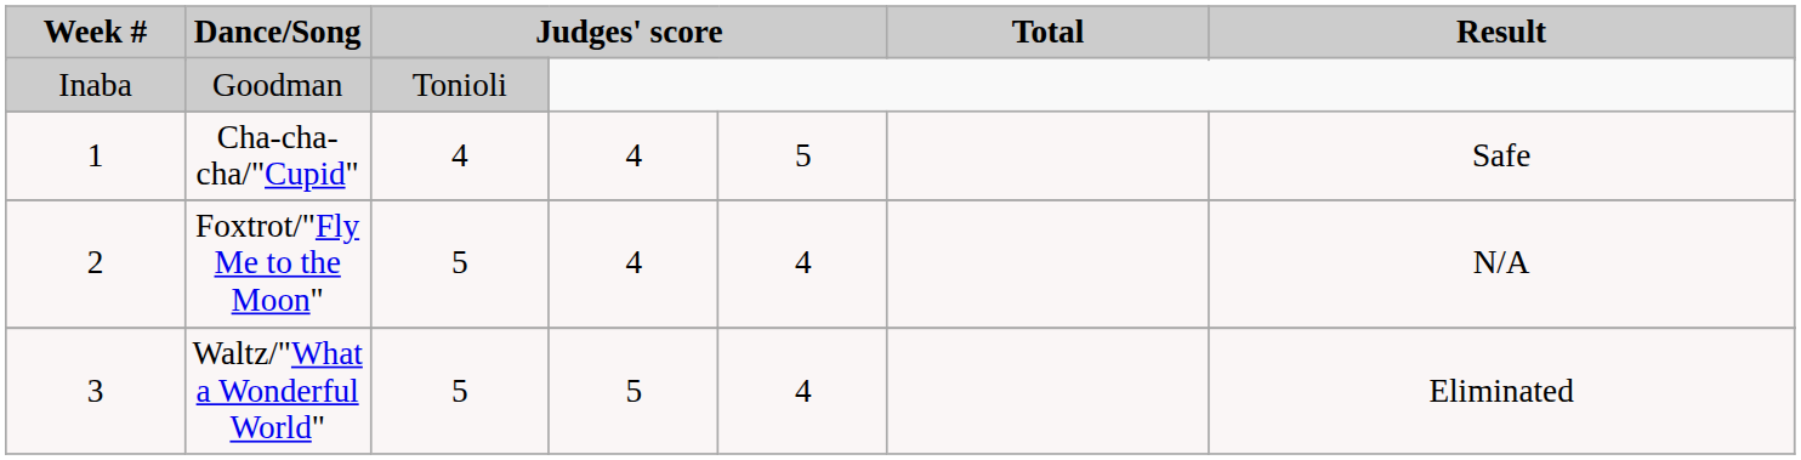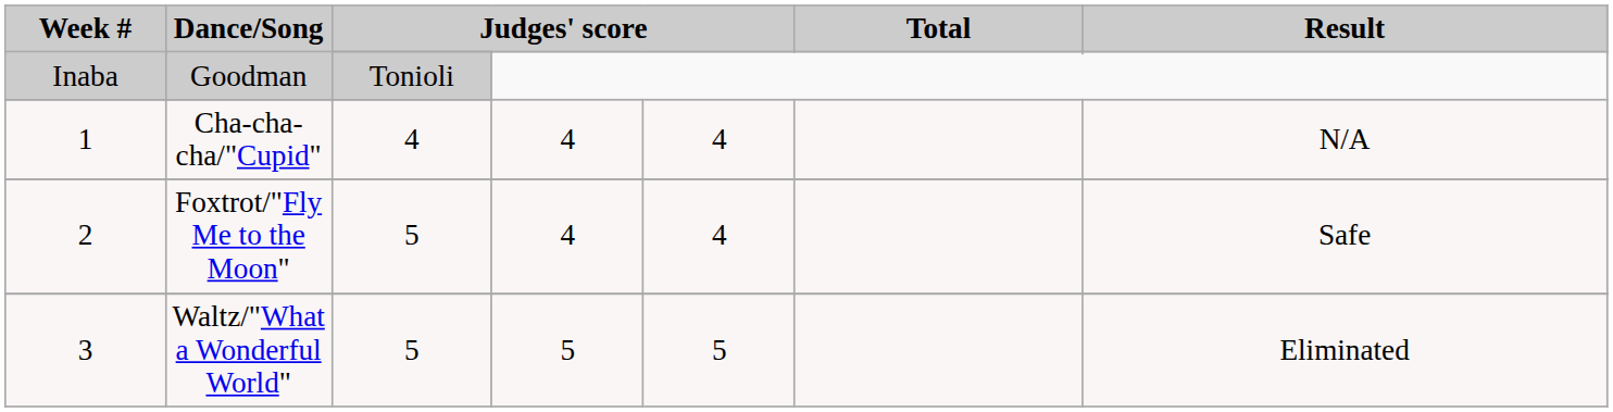 <table class="wikitable" align="left">
 <tr>
 <td rowspan="2" bgcolor="CCCCCC" align="center"><strong>Week #</strong></td>
 <td rowspan="2" bgcolor="CCCCCC" align="center"><strong>Dance/Song</strong></td>
 <td colspan="3" bgcolor="CCCCCC" align="center"><strong>Judges' score</strong></td>
 <td rowspan="2" bgcolor="CCCCCC" align="center"><strong>Total</strong></td>
 <td rowspan="2" bgcolor="CCCCCC" align="center"><strong>Result</strong></td>
 </tr>
 <tr>
 </tr>
 <tr>
 <td bgcolor="CCCCCC" width="10%" align="center">Inaba</td>
 <td bgcolor="CCCCCC" width="10%" align="center">Goodman</td>
 <td bgcolor="CCCCCC" width="10%" align="center">Tonioli</td>
 </tr>
 <tr>
 </tr>
 <tr>
 <td align="center" bgcolor="FAF6F6">1</td>
 <td align="center" bgcolor="FAF6F6">Cha-cha-cha/"<a href='#'>Cupid</a>"</td>
 <td align="center" bgcolor="FAF6F6">4</td>
 <td align="center" bgcolor="FAF6F6">4</td>
-<td align="center" bgcolor="FAF6F6">5</td>
+<td align="center" bgcolor="FAF6F6">4</td>
 <td align="center" bgcolor="FAF6F6"></td>
-<td align="center" bgcolor="FAF6F6">Safe</td>
+<td align="center" bgcolor="FAF6F6">N/A</td>
 </tr>
 <tr>
 </tr>
 <tr>
 <td align="center" bgcolor="FAF6F6">2</td>
 <td align="center" bgcolor="FAF6F6">Foxtrot/"<a href='#'>Fly Me to the Moon</a>"</td>
 <td align="center" bgcolor="FAF6F6">5</td>
 <td align="center" bgcolor="FAF6F6">4</td>
 <td align="center" bgcolor="FAF6F6">4</td>
 <td align="center" bgcolor="FAF6F6"></td>
-<td align="center" bgcolor="FAF6F6">N/A</td>
+<td align="center" bgcolor="FAF6F6">Safe</td>
 </tr>
 <tr>
 </tr>
 <tr>
 <td align="center" bgcolor="FAF6F6">3</td>
 <td align="center" bgcolor="FAF6F6">Waltz/"<a href='#'>What a Wonderful World</a>"</td>
 <td align="center" bgcolor="FAF6F6">5</td>
 <td align="center" bgcolor="FAF6F6">5</td>
-<td align="center" bgcolor="FAF6F6">4</td>
+<td align="center" bgcolor="FAF6F6">5</td>
 <td align="center" bgcolor="FAF6F6"></td>
 <td align="center" bgcolor="FAF6F6">Eliminated</td>
 </tr>
 </table>
